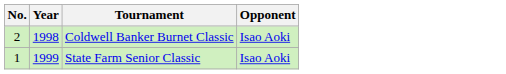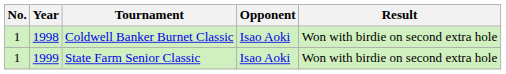 <table class="wikitable" style="font-size:95%;">
 <tr>
 <th>No.</th>
 <th>Year</th>
 <th>Tournament</th>
 <th>Opponent</th>
+<th>Result</th>
 </tr>
 <tr style="background:#D0F0C0;">
-<td align=center>2</td>
+<td align=center>1</td>
 <td><a href='#'>1998</a></td>
 <td><a href='#'>Coldwell Banker Burnet Classic</a></td>
 <td> <a href='#'>Isao Aoki</a></td>
+<td>Won with birdie on second extra hole</td>
 </tr>
 <tr style="background:#D0F0C0;">
 <td align=center>1</td>
 <td><a href='#'>1999</a></td>
 <td><a href='#'>State Farm Senior Classic</a></td>
 <td> <a href='#'>Isao Aoki</a></td>
+<td>Won with birdie on second extra hole</td>
 </tr>
 </table>
